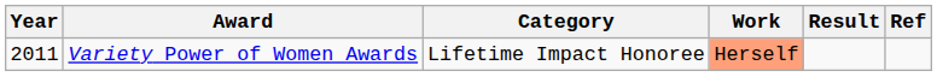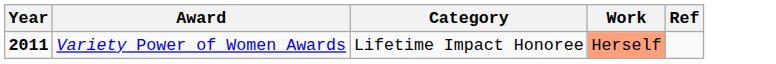 <table class="wikitable">
 <tr>
 <th>Year</th>
 <th>Award</th>
 <th>Category</th>
 <th>Work</th>
-<th>Result</th>
 <th>Ref</th>
 </tr>
 <tr>
-<td>2011</td>
+<td><strong>2011</strong></td>
 <td><a href='#'><em>Variety</em> Power of Women Awards</a></td>
 <td>Lifetime Impact Honoree</td>
 <td style="background: lightsalmon;">Herself</td>
 <td></td>
-<td></td>
 </tr>
 </table>
